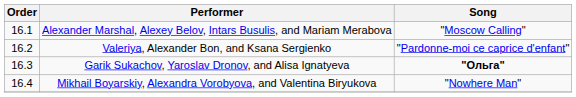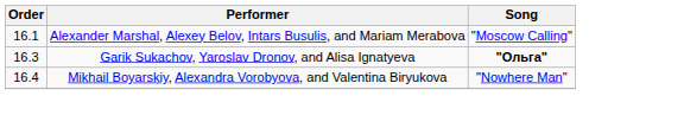 <table class="wikitable sortable" style="text-align: center; width: auto;">
 <tr>
 <th>Order</th>
 <th>Performer</th>
 <th>Song</th>
 </tr>
 <tr>
 <td>16.1</td>
 <td><a href='#'>Alexander Marshal</a>, <a href='#'>Alexey Belov</a>, <a href='#'>Intars Busulis</a>, and Mariam Merabova</td>
 <td>"<a href='#'>Moscow Calling</a>"</td>
-</tr>
-<tr>
-<td>16.2</td>
-<td><a href='#'>Valeriya</a>, Alexander Bon, and Ksana Sergienko</td>
-<td>"<a href='#'>Pardonne-moi ce caprice d'enfant</a>"</td>
 </tr>
 <tr>
 <td>16.3</td>
 <td><a href='#'>Garik Sukachov</a>, <a href='#'>Yaroslav Dronov</a>, and Alisa Ignatyeva</td>
 <td><strong>"Ольга"</strong></td>
 </tr>
 <tr>
 <td>16.4</td>
 <td><a href='#'>Mikhail Boyarskiy</a>, <a href='#'>Alexandra Vorobyova</a>, and Valentina Biryukova</td>
 <td>"<a href='#'>Nowhere Man</a>"</td>
 </tr>
 <tr>
 </tr>
 </table>
